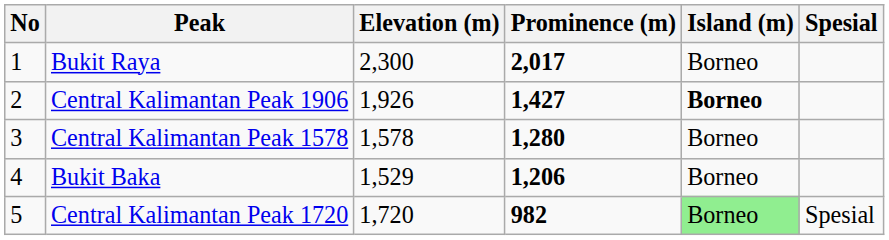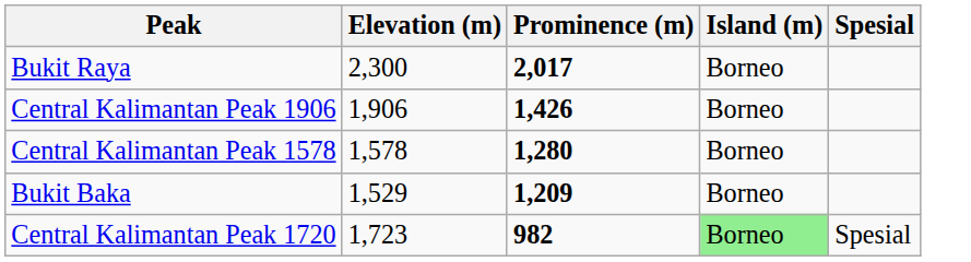 <table class="wikitable sortable">
 <tr>
-<th>No</th>
 <th>Peak</th>
 <th>Elevation (m)</th>
 <th>Prominence (m)</th>
 <th>Island (m)</th>
 <th>Spesial</th>
 </tr>
 <tr>
-<td>1</td>
 <td><a href='#'>Bukit Raya</a></td>
 <td>2,300</td>
 <td><strong>2,017</strong></td>
 <td>Borneo</td>
 <td></td>
 </tr>
 <tr>
-<td>2</td>
 <td><a href='#'>Central Kalimantan Peak 1906</a></td>
-<td>1,926</td>
-<td><strong>1,427</strong></td>
-<td><strong>Borneo</strong></td>
+<td>1,906</td>
+<td><strong>1,426</strong></td>
+<td>Borneo</td>
 <td></td>
 </tr>
 <tr>
-<td>3</td>
 <td><a href='#'>Central Kalimantan Peak 1578</a></td>
 <td>1,578</td>
 <td><strong>1,280</strong></td>
 <td>Borneo</td>
 <td></td>
 </tr>
 <tr>
-<td>4</td>
 <td><a href='#'>Bukit Baka</a></td>
 <td>1,529</td>
-<td><strong>1,206</strong></td>
+<td><strong>1,209</strong></td>
 <td>Borneo</td>
 <td></td>
 </tr>
 <tr>
-<td>5</td>
 <td><a href='#'>Central Kalimantan Peak 1720</a></td>
-<td>1,720</td>
+<td>1,723</td>
 <td><strong>982</strong></td>
 <td style="background: lightgreen;">Borneo</td>
 <td>Spesial</td>
 </tr>
 </table>
